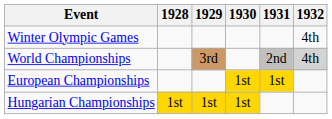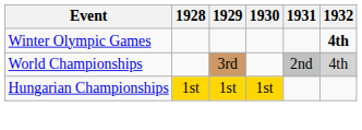 <table class="wikitable">
 <tr>
 <th>Event</th>
 <th>1928</th>
 <th>1929</th>
 <th>1930</th>
 <th>1931</th>
 <th>1932</th>
 </tr>
 <tr>
 <td><a href='#'>Winter Olympic Games</a></td>
 <td></td>
 <td></td>
 <td></td>
 <td></td>
-<td align="center">4th</td>
+<td align="center"><strong>4th</strong></td>
 </tr>
 <tr>
 <td><a href='#'>World Championships</a></td>
 <td></td>
 <td align="center" bgcolor="cc9966">3rd</td>
 <td></td>
 <td align="center" bgcolor="silver">2nd</td>
 <td align="center" style="background: lightgrey;">4th</td>
 </tr>
 <tr>
-<td><a href='#'>European Championships</a></td>
-<td></td>
-<td></td>
-<td align="center" bgcolor="gold">1st</td>
-<td align="center" bgcolor="gold">1st</td>
-<td></td>
-</tr>
-<tr>
 <td><a href='#'>Hungarian Championships</a></td>
 <td align="center" bgcolor="gold">1st</td>
 <td align="center" bgcolor="gold">1st</td>
 <td align="center" bgcolor="gold">1st</td>
 <td></td>
 <td></td>
 </tr>
 </table>
